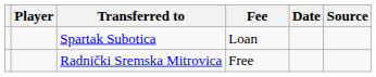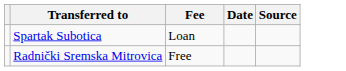 <table class="wikitable plainrowheaders sortable">
 <tr>
 <th></th>
-<th scope="col">Player</th>
 <th>Transferred to</th>
 <th style="width: 65px;">Fee</th>
 <th scope="col">Date</th>
 <th scope="col">Source</th>
 </tr>
 <tr>
 <td align="center"></td>
-<td></td>
 <td> <a href='#'>Spartak Subotica</a></td>
 <td>Loan</td>
 <td></td>
 <td></td>
 </tr>
 <tr>
 <td align="center"></td>
-<td></td>
 <td> <a href='#'>Radnički Sremska Mitrovica</a></td>
 <td>Free</td>
 <td></td>
 <td></td>
 </tr>
 </table>
